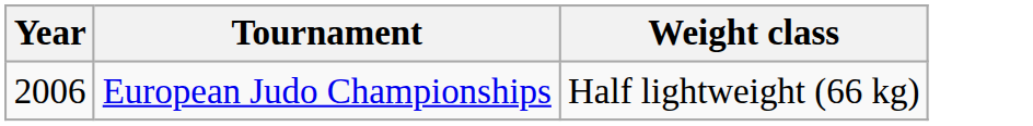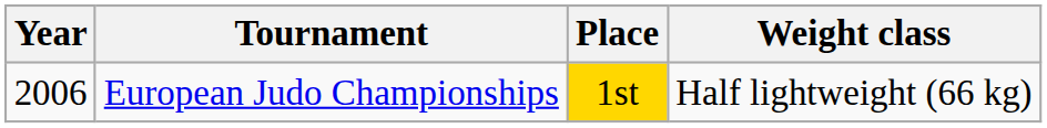 <table class=wikitable>
 <tr>
 <th>Year</th>
 <th>Tournament</th>
+<th>Place</th>
 <th>Weight class</th>
 </tr>
 <tr>
 <td>2006</td>
 <td><a href='#'>European Judo Championships</a></td>
+<td bgcolor="gold" align="center">1st</td>
 <td>Half lightweight (66 kg)</td>
 </tr>
 </table>
